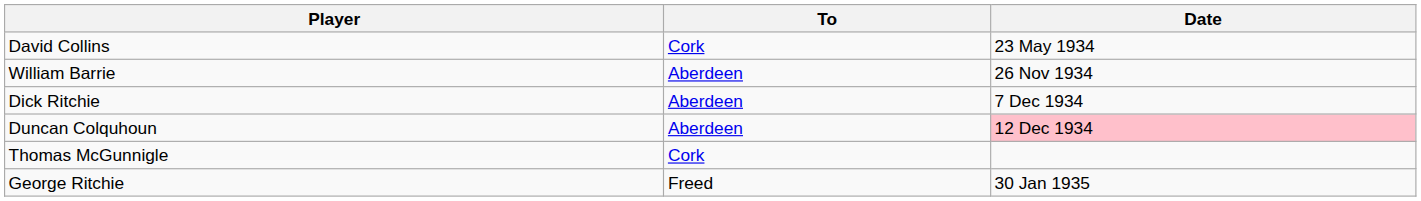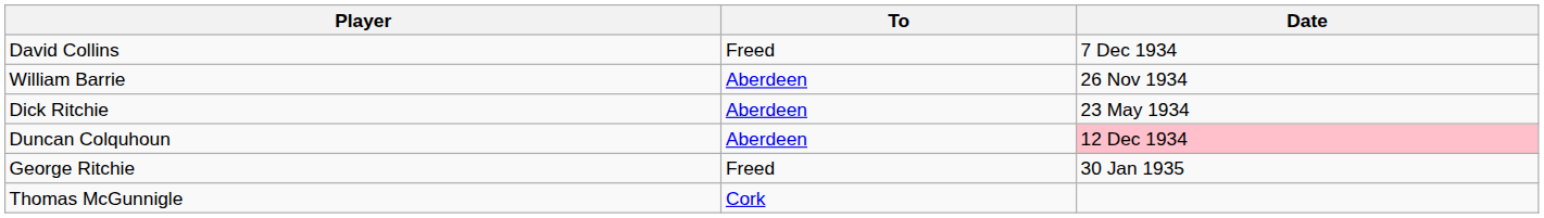 <table class="wikitable" style="text-align:center; font-size:95%;width:98%; text-align:left">
 <tr>
 <th>Player</th>
 <th>To</th>
 <th>Date</th>
 </tr>
 <tr>
 <td> David Collins</td>
-<td> <a href='#'>Cork</a></td>
-<td>23 May 1934</td>
+<td> Freed</td>
+<td>7 Dec 1934</td>
 </tr>
 <tr>
 <td> William Barrie</td>
 <td> <a href='#'>Aberdeen</a></td>
 <td>26 Nov 1934</td>
 </tr>
 <tr>
 <td> Dick Ritchie</td>
 <td> <a href='#'>Aberdeen</a></td>
-<td>7 Dec 1934</td>
+<td>23 May 1934</td>
 </tr>
 <tr>
 <td> Duncan Colquhoun</td>
 <td> <a href='#'>Aberdeen</a></td>
 <td style="background: pink;">12 Dec 1934</td>
 </tr>
 <tr>
+<td> George Ritchie</td>
+<td> Freed</td>
+<td>30 Jan 1935</td>
+</tr>
+<tr>
 <td> Thomas McGunnigle</td>
 <td> <a href='#'>Cork</a></td>
 <td></td>
 </tr>
-<tr>
-<td> George Ritchie</td>
-<td> Freed</td>
-<td>30 Jan 1935</td>
-</tr>
 </table>
